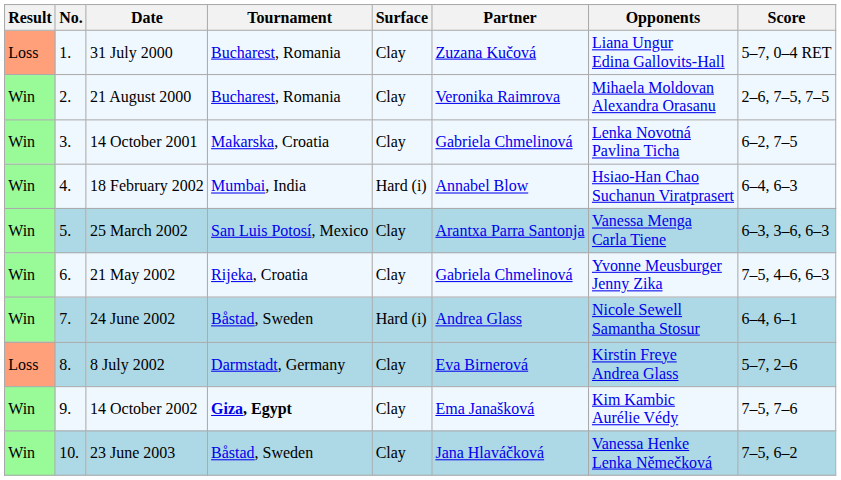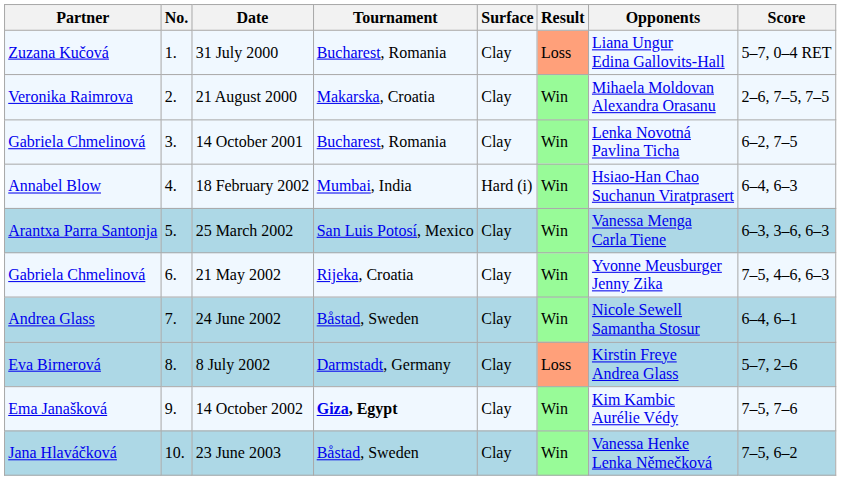 <table class='sortable wikitable' style=font-size:97%>
 <tr>
-<th>Result</th>
+<th>Partner</th>
 <th>No.</th>
 <th>Date</th>
 <th>Tournament</th>
 <th>Surface</th>
-<th>Partner</th>
+<th>Result</th>
 <th>Opponents</th>
 <th class="unsortable">Score</th>
 </tr>
 <tr bgcolor="#f0f8ff">
-<td style="background:#ffa07a;">Loss</td>
+<td> <a href='#'>Zuzana Kučová</a></td>
 <td>1.</td>
 <td>31 July 2000</td>
 <td><a href='#'>Bucharest</a>, Romania</td>
 <td>Clay</td>
-<td> <a href='#'>Zuzana Kučová</a></td>
+<td style="background:#ffa07a;">Loss</td>
 <td> <a href='#'>Liana Ungur</a> <br>  <a href='#'>Edina Gallovits-Hall</a></td>
 <td>5–7, 0–4 RET</td>
 </tr>
 <tr bgcolor="#f0f8ff">
-<td style="background:#98fb98;">Win</td>
+<td> <a href='#'>Veronika Raimrova</a></td>
 <td>2.</td>
 <td>21 August 2000</td>
-<td><a href='#'>Bucharest</a>, Romania</td>
+<td><a href='#'>Makarska</a>, Croatia</td>
 <td>Clay</td>
-<td> <a href='#'>Veronika Raimrova</a></td>
+<td style="background:#98fb98;">Win</td>
 <td> <a href='#'>Mihaela Moldovan</a> <br>  <a href='#'>Alexandra Orasanu</a></td>
 <td>2–6, 7–5, 7–5</td>
 </tr>
 <tr bgcolor="#f0f8ff">
-<td style="background:#98fb98;">Win</td>
+<td> <a href='#'>Gabriela Chmelinová</a></td>
 <td>3.</td>
 <td>14 October 2001</td>
-<td><a href='#'>Makarska</a>, Croatia</td>
+<td><a href='#'>Bucharest</a>, Romania</td>
 <td>Clay</td>
-<td> <a href='#'>Gabriela Chmelinová</a></td>
+<td style="background:#98fb98;">Win</td>
 <td> <a href='#'>Lenka Novotná</a> <br>  <a href='#'>Pavlina Ticha</a></td>
 <td>6–2, 7–5</td>
 </tr>
 <tr bgcolor="#f0f8ff">
-<td style="background:#98fb98;">Win</td>
+<td> <a href='#'>Annabel Blow</a></td>
 <td>4.</td>
 <td>18 February 2002</td>
 <td><a href='#'>Mumbai</a>, India</td>
 <td>Hard (i)</td>
-<td> <a href='#'>Annabel Blow</a></td>
+<td style="background:#98fb98;">Win</td>
 <td> <a href='#'>Hsiao-Han Chao</a> <br>  <a href='#'>Suchanun Viratprasert</a></td>
 <td>6–4, 6–3</td>
 </tr>
 <tr bgcolor=lightblue>
-<td style="background:#98fb98;">Win</td>
+<td> <a href='#'>Arantxa Parra Santonja</a></td>
 <td>5.</td>
 <td>25 March 2002</td>
 <td><a href='#'>San Luis Potosí</a>, Mexico</td>
 <td>Clay</td>
-<td> <a href='#'>Arantxa Parra Santonja</a></td>
+<td style="background:#98fb98;">Win</td>
 <td> <a href='#'>Vanessa Menga</a> <br>  <a href='#'>Carla Tiene</a></td>
 <td>6–3, 3–6, 6–3</td>
 </tr>
 <tr bgcolor="#f0f8ff">
-<td style="background:#98fb98;">Win</td>
+<td> <a href='#'>Gabriela Chmelinová</a></td>
 <td>6.</td>
 <td>21 May 2002</td>
 <td><a href='#'>Rijeka</a>, Croatia</td>
 <td>Clay</td>
-<td> <a href='#'>Gabriela Chmelinová</a></td>
+<td style="background:#98fb98;">Win</td>
 <td> <a href='#'>Yvonne Meusburger</a> <br>  <a href='#'>Jenny Zika</a></td>
 <td>7–5, 4–6, 6–3</td>
 </tr>
 <tr bgcolor=lightblue>
-<td style="background:#98fb98;">Win</td>
+<td> <a href='#'>Andrea Glass</a></td>
 <td>7.</td>
 <td>24 June 2002</td>
 <td><a href='#'>Båstad</a>, Sweden</td>
-<td>Hard (i)</td>
-<td> <a href='#'>Andrea Glass</a></td>
+<td>Clay</td>
+<td style="background:#98fb98;">Win</td>
 <td> <a href='#'>Nicole Sewell</a> <br>  <a href='#'>Samantha Stosur</a></td>
 <td>6–4, 6–1</td>
 </tr>
 <tr bgcolor=lightblue>
-<td style="background:#ffa07a;">Loss</td>
+<td> <a href='#'>Eva Birnerová</a></td>
 <td>8.</td>
 <td>8 July 2002</td>
 <td><a href='#'>Darmstadt</a>, Germany</td>
 <td>Clay</td>
-<td> <a href='#'>Eva Birnerová</a></td>
+<td style="background:#ffa07a;">Loss</td>
 <td> <a href='#'>Kirstin Freye</a> <br>  <a href='#'>Andrea Glass</a></td>
 <td>5–7, 2–6</td>
 </tr>
 <tr style="background:#f0f8ff;">
-<td style="background:#98fb98;">Win</td>
+<td> <a href='#'>Ema Janašková</a></td>
 <td>9.</td>
 <td>14 October 2002</td>
 <td><strong><a href='#'>Giza</a>, Egypt</strong></td>
 <td>Clay</td>
-<td> <a href='#'>Ema Janašková</a></td>
+<td style="background:#98fb98;">Win</td>
 <td> <a href='#'>Kim Kambic</a> <br>  <a href='#'>Aurélie Védy</a></td>
 <td>7–5, 7–6</td>
 </tr>
 <tr bgcolor=lightblue>
-<td style="background:#98fb98;">Win</td>
+<td> <a href='#'>Jana Hlaváčková</a></td>
 <td>10.</td>
 <td>23 June 2003</td>
 <td><a href='#'>Båstad</a>, Sweden</td>
 <td>Clay</td>
-<td> <a href='#'>Jana Hlaváčková</a></td>
+<td style="background:#98fb98;">Win</td>
 <td> <a href='#'>Vanessa Henke</a> <br>  <a href='#'>Lenka Němečková</a></td>
 <td>7–5, 6–2</td>
 </tr>
 </table>
